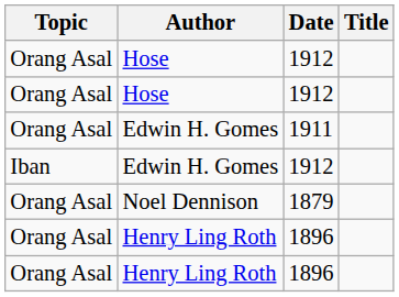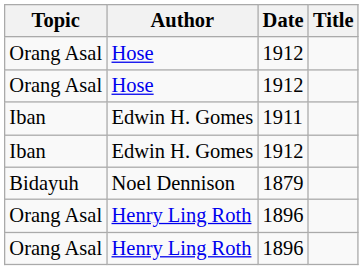 <table class="wikitable sortable">
 <tr>
 <th>Topic</th>
 <th>Author</th>
 <th>Date</th>
 <th>Title</th>
 </tr>
 <tr>
 <td>Orang Asal</td>
 <td><a href='#'>Hose</a></td>
 <td>1912</td>
 <td></td>
 </tr>
 <tr>
 <td>Orang Asal</td>
 <td><a href='#'>Hose</a></td>
 <td>1912</td>
 <td></td>
 </tr>
 <tr>
-<td>Orang Asal</td>
+<td>Iban</td>
 <td>Edwin H. Gomes</td>
 <td>1911</td>
 <td></td>
 </tr>
 <tr>
 <td>Iban</td>
 <td>Edwin H. Gomes</td>
 <td>1912</td>
 <td></td>
 </tr>
 <tr>
-<td>Orang Asal</td>
+<td>Bidayuh</td>
 <td>Noel Dennison</td>
 <td>1879</td>
 <td></td>
 </tr>
 <tr>
 <td>Orang Asal</td>
 <td><a href='#'>Henry Ling Roth</a></td>
 <td>1896</td>
 <td></td>
 </tr>
 <tr>
 <td>Orang Asal</td>
 <td><a href='#'>Henry Ling Roth</a></td>
 <td>1896</td>
 <td></td>
 </tr>
 </table>
